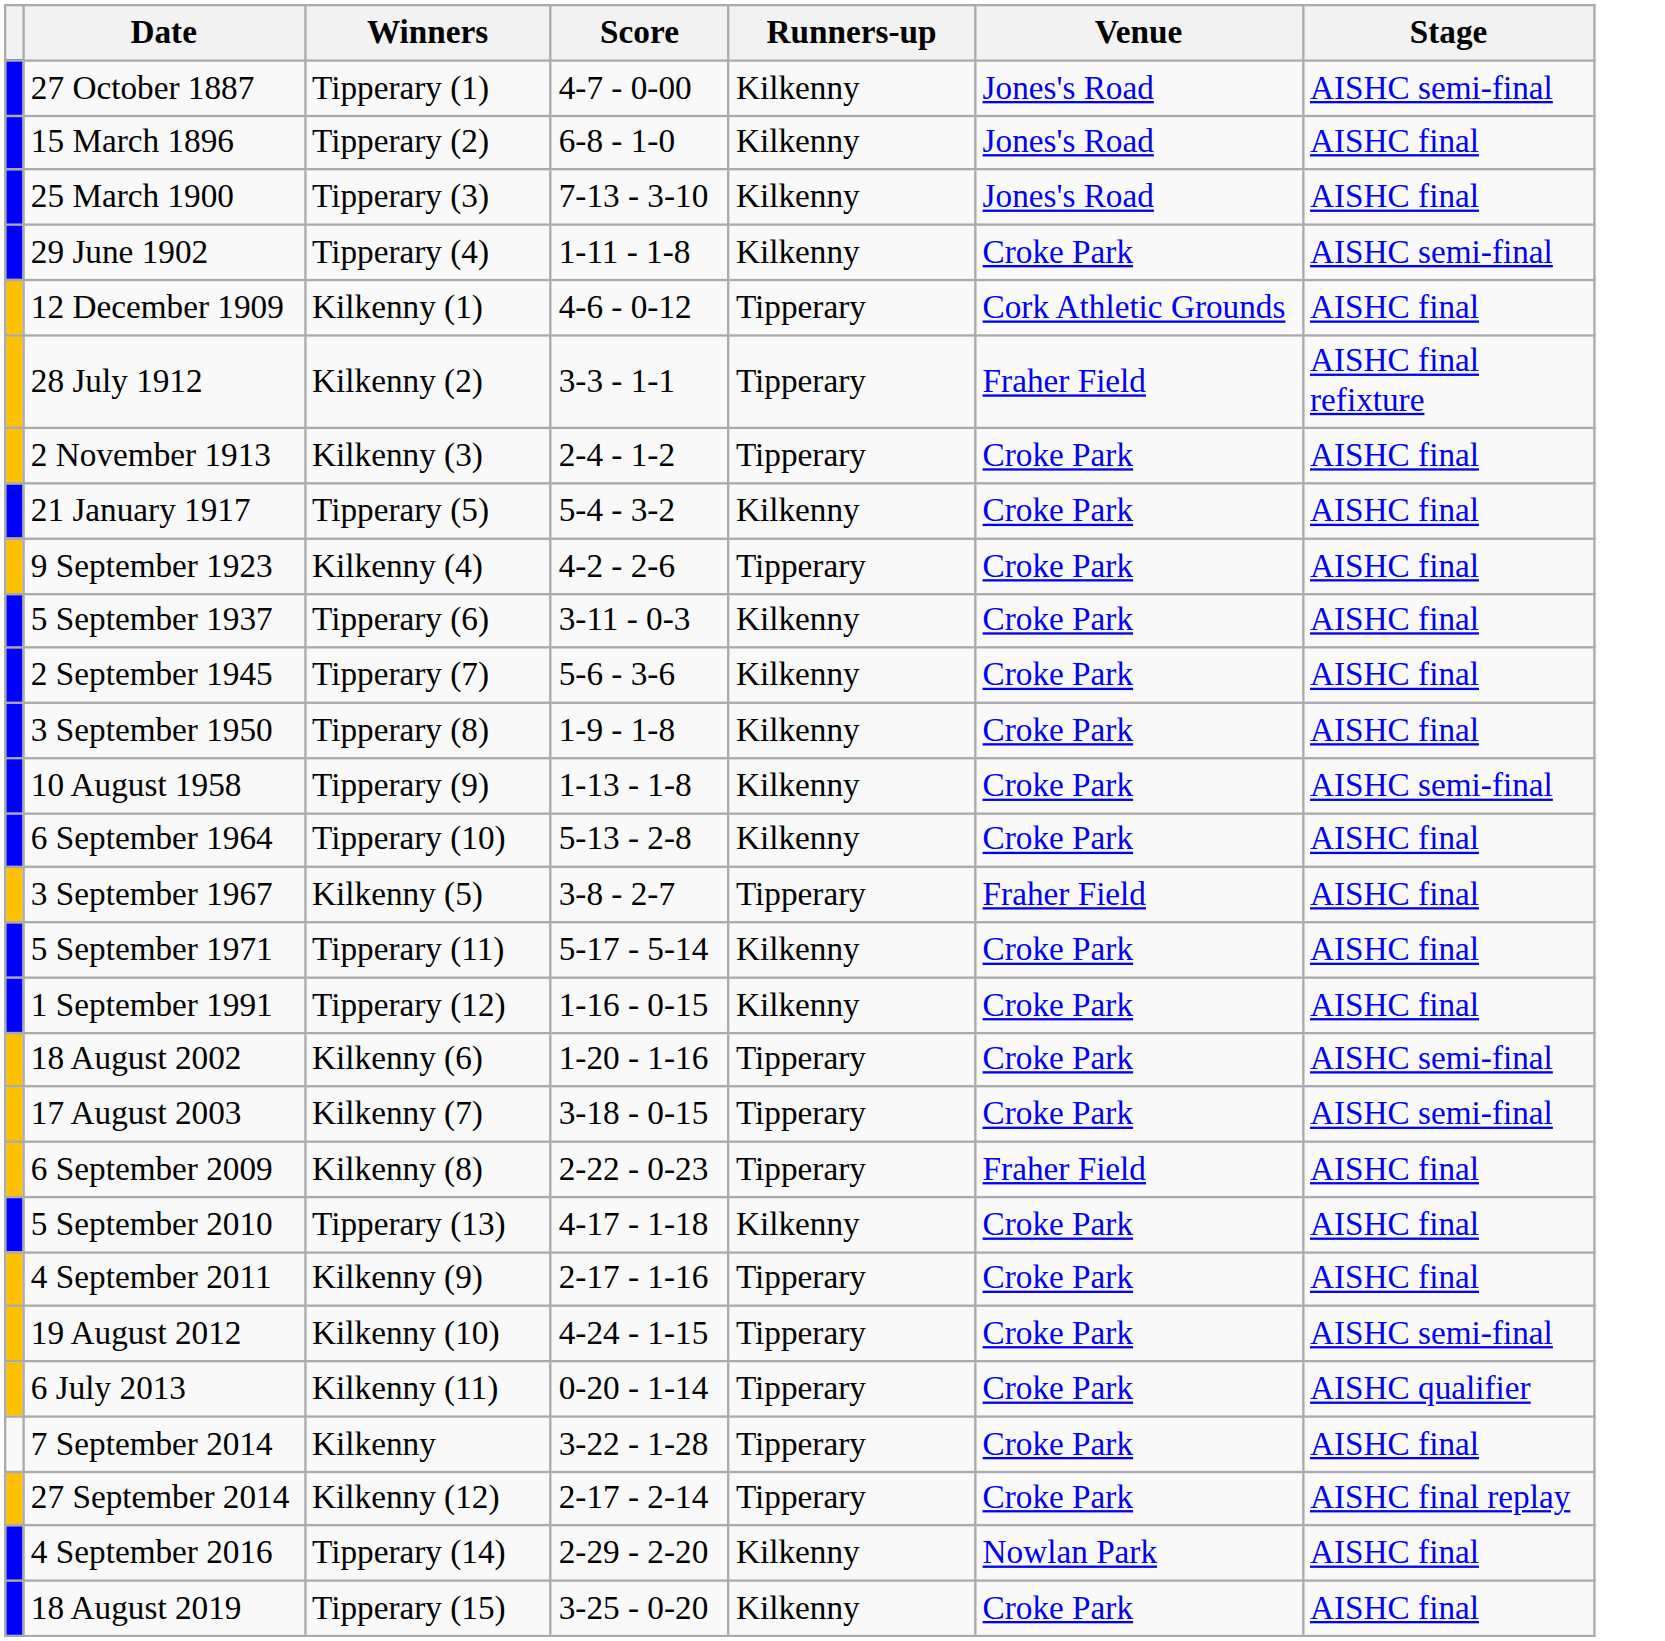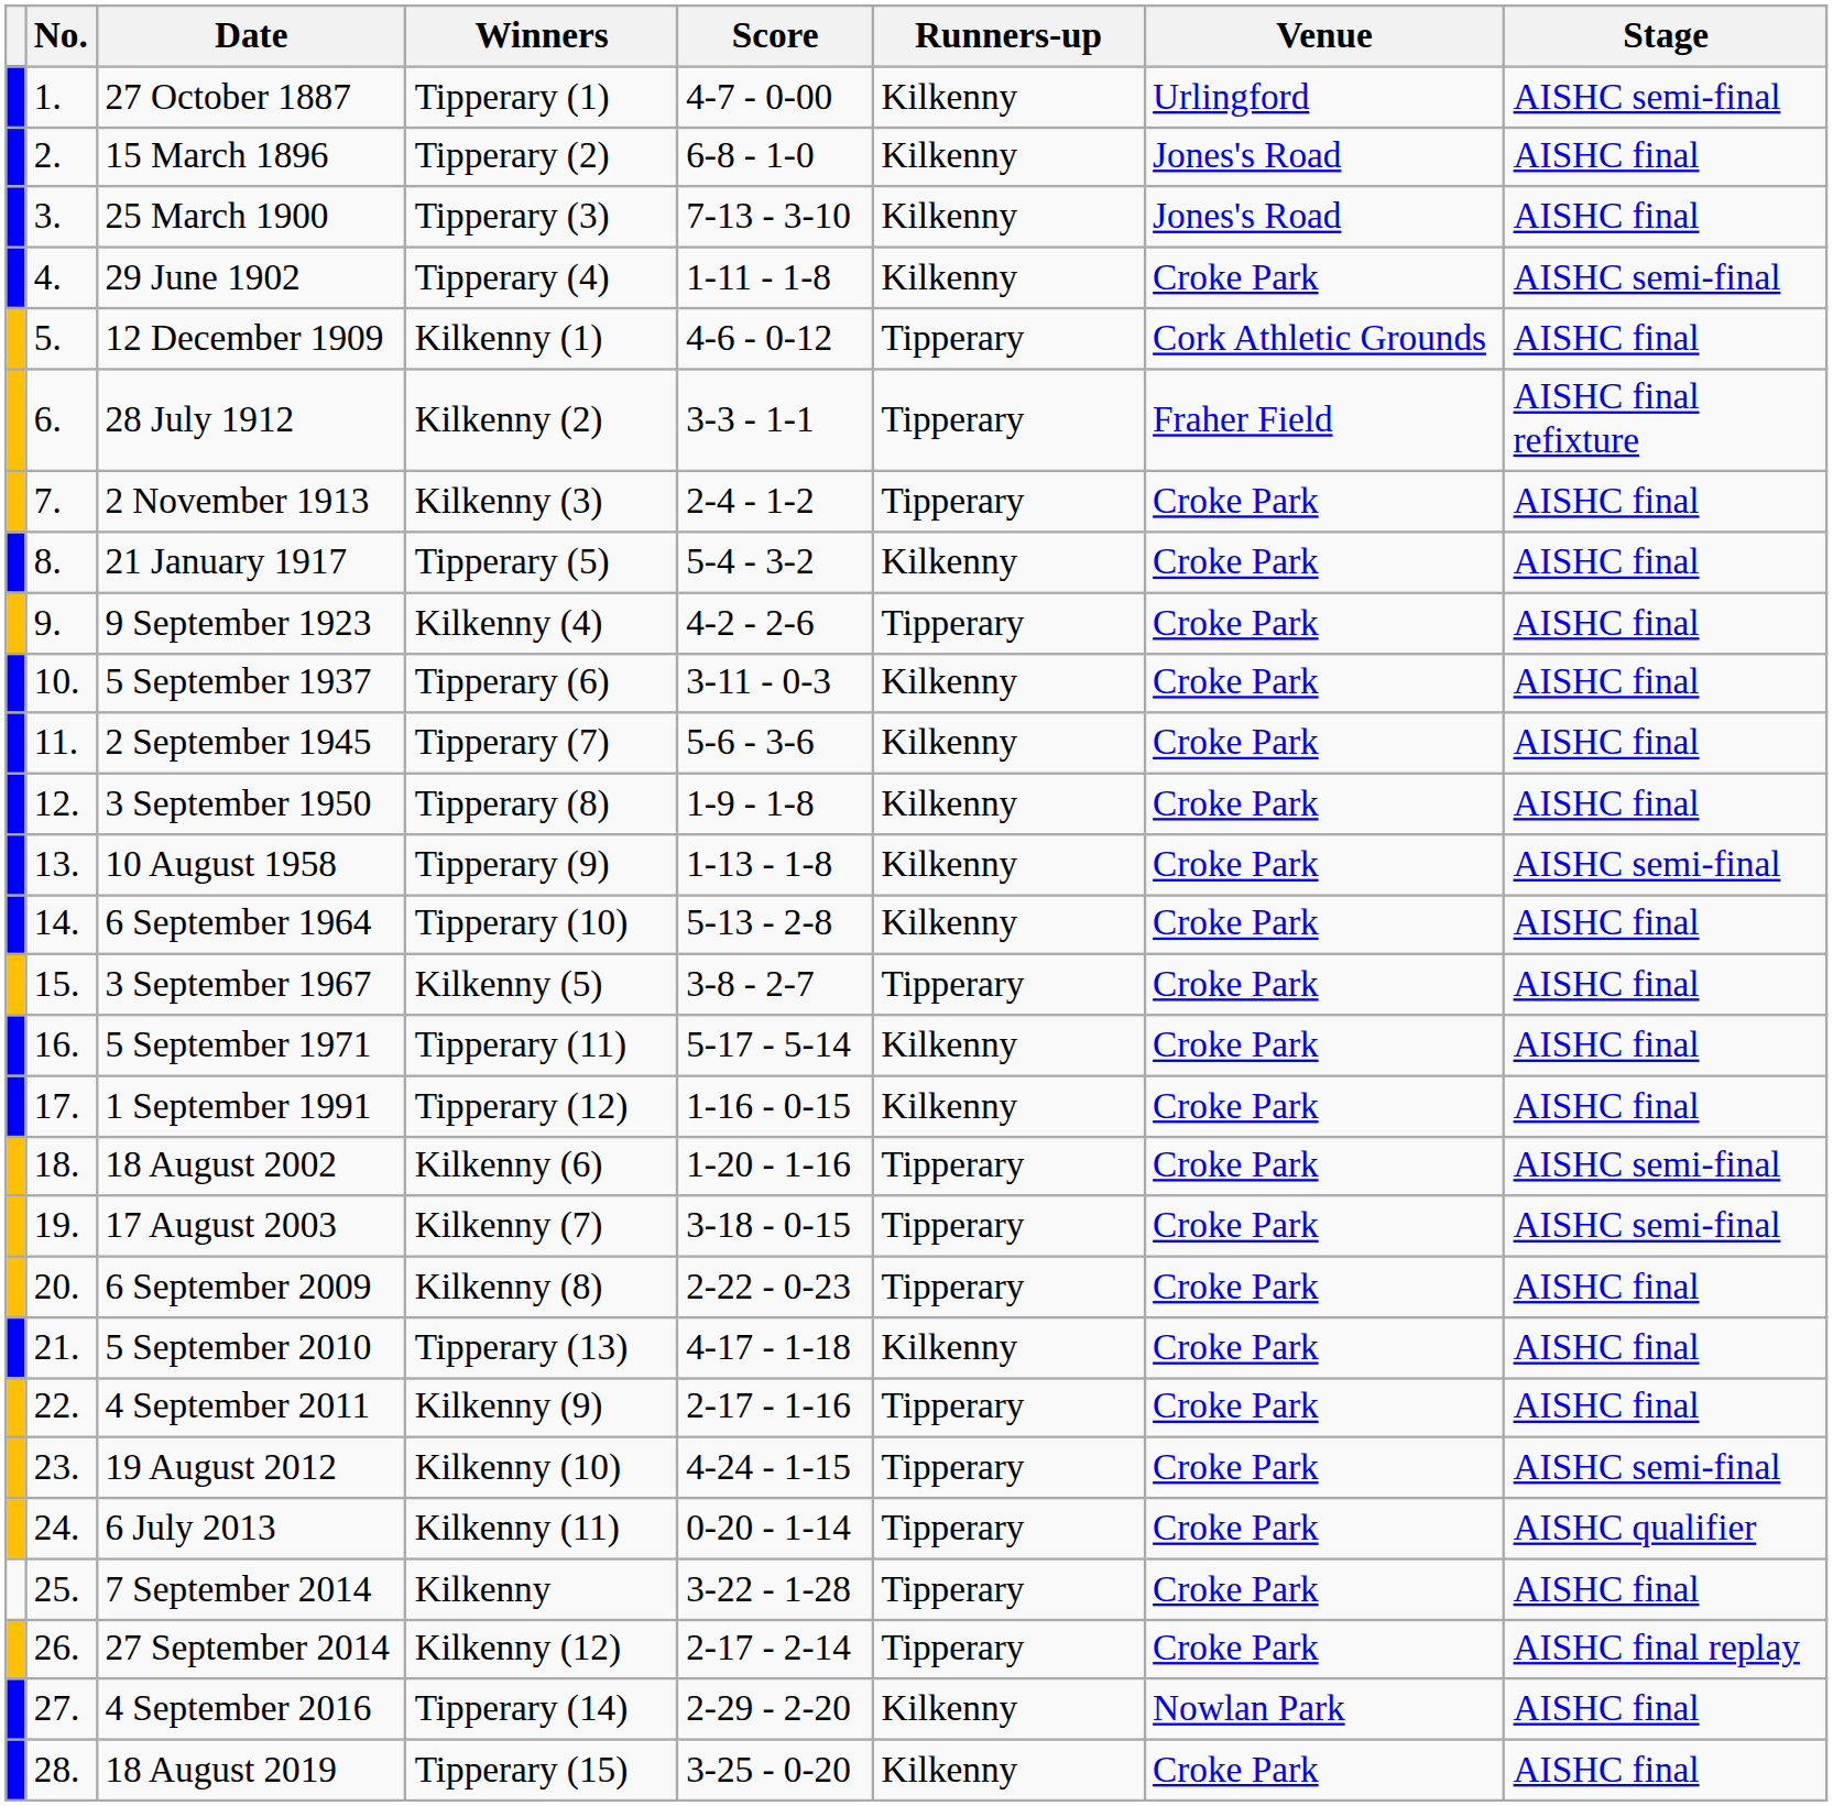 <table class="wikitable" style="font-size:90%">
 <tr>
 <th width=1></th>
+<th width=5>No.</th>
 <th width=115>Date</th>
 <th width=100>Winners</th>
 <th width=70>Score</th>
 <th width=100>Runners-up</th>
 <th width=135>Venue</th>
 <th width=120>Stage</th>
 </tr>
 <tr>
 <td style="background-color:blue"></td>
+<td>1.</td>
 <td>27 October 1887</td>
 <td>Tipperary (1)</td>
 <td>4-7 - 0-00</td>
 <td>Kilkenny</td>
-<td><a href='#'>Jones's Road</a></td>
+<td><a href='#'>Urlingford</a></td>
 <td><a href='#'>AISHC semi-final</a></td>
 </tr>
 <tr>
 <td style="background-color:blue"></td>
+<td>2.</td>
 <td>15 March 1896</td>
 <td>Tipperary (2)</td>
 <td>6-8 - 1-0</td>
 <td>Kilkenny</td>
 <td><a href='#'>Jones's Road</a></td>
 <td><a href='#'>AISHC final</a></td>
 </tr>
 <tr>
 <td style="background-color:blue"></td>
+<td>3.</td>
 <td>25 March 1900</td>
 <td>Tipperary (3)</td>
 <td>7-13 - 3-10</td>
 <td>Kilkenny</td>
 <td><a href='#'>Jones's Road</a></td>
 <td><a href='#'>AISHC final</a></td>
 </tr>
 <tr>
 <td style="background-color:blue"></td>
+<td>4.</td>
 <td>29 June 1902</td>
 <td>Tipperary (4)</td>
 <td>1-11 - 1-8</td>
 <td>Kilkenny</td>
 <td><a href='#'>Croke Park</a></td>
 <td><a href='#'>AISHC semi-final</a></td>
 </tr>
 <tr>
 <td style="background-color:#FFC000"></td>
+<td>5.</td>
 <td>12 December 1909</td>
 <td>Kilkenny (1)</td>
 <td>4-6 - 0-12</td>
 <td>Tipperary</td>
 <td><a href='#'>Cork Athletic Grounds</a></td>
 <td><a href='#'>AISHC final</a></td>
 </tr>
 <tr>
 <td style="background-color:#FFC000"></td>
+<td>6.</td>
 <td>28 July 1912</td>
 <td>Kilkenny (2)</td>
 <td>3-3 - 1-1</td>
 <td>Tipperary</td>
 <td><a href='#'>Fraher Field</a></td>
 <td><a href='#'>AISHC final refixture</a></td>
 </tr>
 <tr>
 <td style="background-color:#FFC000"></td>
+<td>7.</td>
 <td>2 November 1913</td>
 <td>Kilkenny (3)</td>
 <td>2-4 - 1-2</td>
 <td>Tipperary</td>
 <td><a href='#'>Croke Park</a></td>
 <td><a href='#'>AISHC final</a></td>
 </tr>
 <tr>
 <td style="background-color:blue"></td>
+<td>8.</td>
 <td>21 January 1917</td>
 <td>Tipperary (5)</td>
 <td>5-4 - 3-2</td>
 <td>Kilkenny</td>
 <td><a href='#'>Croke Park</a></td>
 <td><a href='#'>AISHC final</a></td>
 </tr>
 <tr>
 <td style="background-color:#FFC000"></td>
+<td>9.</td>
 <td>9 September 1923</td>
 <td>Kilkenny (4)</td>
 <td>4-2 - 2-6</td>
 <td>Tipperary</td>
 <td><a href='#'>Croke Park</a></td>
 <td><a href='#'>AISHC final</a></td>
 </tr>
 <tr>
 <td style="background-color:blue"></td>
+<td>10.</td>
 <td>5 September 1937</td>
 <td>Tipperary (6)</td>
 <td>3-11 - 0-3</td>
 <td>Kilkenny</td>
 <td><a href='#'>Croke Park</a></td>
 <td><a href='#'>AISHC final</a></td>
 </tr>
 <tr>
 <td style="background-color:blue"></td>
+<td>11.</td>
 <td>2 September 1945</td>
 <td>Tipperary (7)</td>
 <td>5-6 - 3-6</td>
 <td>Kilkenny</td>
 <td><a href='#'>Croke Park</a></td>
 <td><a href='#'>AISHC final</a></td>
 </tr>
 <tr>
 <td style="background-color:blue"></td>
+<td>12.</td>
 <td>3 September 1950</td>
 <td>Tipperary (8)</td>
 <td>1-9 - 1-8</td>
 <td>Kilkenny</td>
 <td><a href='#'>Croke Park</a></td>
 <td><a href='#'>AISHC final</a></td>
 </tr>
 <tr>
 <td style="background-color:blue"></td>
+<td>13.</td>
 <td>10 August 1958</td>
 <td>Tipperary (9)</td>
 <td>1-13 - 1-8</td>
 <td>Kilkenny</td>
 <td><a href='#'>Croke Park</a></td>
 <td><a href='#'>AISHC semi-final</a></td>
 </tr>
 <tr>
 <td style="background-color:blue"></td>
+<td>14.</td>
 <td>6 September 1964</td>
 <td>Tipperary (10)</td>
 <td>5-13 - 2-8</td>
 <td>Kilkenny</td>
 <td><a href='#'>Croke Park</a></td>
 <td><a href='#'>AISHC final</a></td>
 </tr>
 <tr>
 <td style="background-color:#FFC000"></td>
+<td>15.</td>
 <td>3 September 1967</td>
 <td>Kilkenny (5)</td>
 <td>3-8 - 2-7</td>
 <td>Tipperary</td>
-<td><a href='#'>Fraher Field</a></td>
+<td><a href='#'>Croke Park</a></td>
 <td><a href='#'>AISHC final</a></td>
 </tr>
 <tr>
 <td style="background-color:blue"></td>
+<td>16.</td>
 <td>5 September 1971</td>
 <td>Tipperary (11)</td>
 <td>5-17 - 5-14</td>
 <td>Kilkenny</td>
 <td><a href='#'>Croke Park</a></td>
 <td><a href='#'>AISHC final</a></td>
 </tr>
 <tr>
 <td style="background-color:blue"></td>
+<td>17.</td>
 <td>1 September 1991</td>
 <td>Tipperary (12)</td>
 <td>1-16 - 0-15</td>
 <td>Kilkenny</td>
 <td><a href='#'>Croke Park</a></td>
 <td><a href='#'>AISHC final</a></td>
 </tr>
 <tr>
 <td style="background-color:#FFC000"></td>
+<td>18.</td>
 <td>18 August 2002</td>
 <td>Kilkenny (6)</td>
 <td>1-20 - 1-16</td>
 <td>Tipperary</td>
 <td><a href='#'>Croke Park</a></td>
 <td><a href='#'>AISHC semi-final</a></td>
 </tr>
 <tr>
 <td style="background-color:#FFC000"></td>
+<td>19.</td>
 <td>17 August 2003</td>
 <td>Kilkenny (7)</td>
 <td>3-18 - 0-15</td>
 <td>Tipperary</td>
 <td><a href='#'>Croke Park</a></td>
 <td><a href='#'>AISHC semi-final</a></td>
 </tr>
 <tr>
 <td style="background-color:#FFC000"></td>
+<td>20.</td>
 <td>6 September 2009</td>
 <td>Kilkenny (8)</td>
 <td>2-22 - 0-23</td>
 <td>Tipperary</td>
-<td><a href='#'>Fraher Field</a></td>
+<td><a href='#'>Croke Park</a></td>
 <td><a href='#'>AISHC final</a></td>
 </tr>
 <tr>
 <td style="background-color:blue"></td>
+<td>21.</td>
 <td>5 September 2010</td>
 <td>Tipperary (13)</td>
 <td>4-17 - 1-18</td>
 <td>Kilkenny</td>
 <td><a href='#'>Croke Park</a></td>
 <td><a href='#'>AISHC final</a></td>
 </tr>
 <tr>
 <td style="background-color:#FFC000"></td>
+<td>22.</td>
 <td>4 September 2011</td>
 <td>Kilkenny (9)</td>
 <td>2-17 - 1-16</td>
 <td>Tipperary</td>
 <td><a href='#'>Croke Park</a></td>
 <td><a href='#'>AISHC final</a></td>
 </tr>
 <tr>
 <td style="background-color:#FFC000"></td>
+<td>23.</td>
 <td>19 August 2012</td>
 <td>Kilkenny (10)</td>
 <td>4-24 - 1-15</td>
 <td>Tipperary</td>
 <td><a href='#'>Croke Park</a></td>
 <td><a href='#'>AISHC semi-final</a></td>
 </tr>
 <tr>
 <td style="background-color:#FFC000"></td>
+<td>24.</td>
 <td>6 July 2013</td>
 <td>Kilkenny (11)</td>
 <td>0-20 - 1-14</td>
 <td>Tipperary</td>
 <td><a href='#'>Croke Park</a></td>
 <td><a href='#'>AISHC qualifier</a></td>
 </tr>
 <tr>
 <td></td>
+<td>25.</td>
 <td>7 September 2014</td>
 <td>Kilkenny</td>
 <td>3-22 - 1-28</td>
 <td>Tipperary</td>
 <td><a href='#'>Croke Park</a></td>
 <td><a href='#'>AISHC final</a></td>
 </tr>
 <tr>
 <td style="background-color:#FFC000"></td>
+<td>26.</td>
 <td>27 September 2014</td>
 <td>Kilkenny (12)</td>
 <td>2-17 - 2-14</td>
 <td>Tipperary</td>
 <td><a href='#'>Croke Park</a></td>
 <td><a href='#'>AISHC final replay</a></td>
 </tr>
 <tr>
 <td style="background-color:blue"></td>
+<td>27.</td>
 <td>4 September 2016</td>
 <td>Tipperary (14)</td>
 <td>2-29 - 2-20</td>
 <td>Kilkenny</td>
 <td><a href='#'>Nowlan Park</a></td>
 <td><a href='#'>AISHC final</a></td>
 </tr>
 <tr>
 <td style="background-color:blue"></td>
+<td>28.</td>
 <td>18 August 2019</td>
 <td>Tipperary (15)</td>
 <td>3-25 - 0-20</td>
 <td>Kilkenny</td>
 <td><a href='#'>Croke Park</a></td>
 <td><a href='#'>AISHC final</a></td>
 </tr>
 </table>
